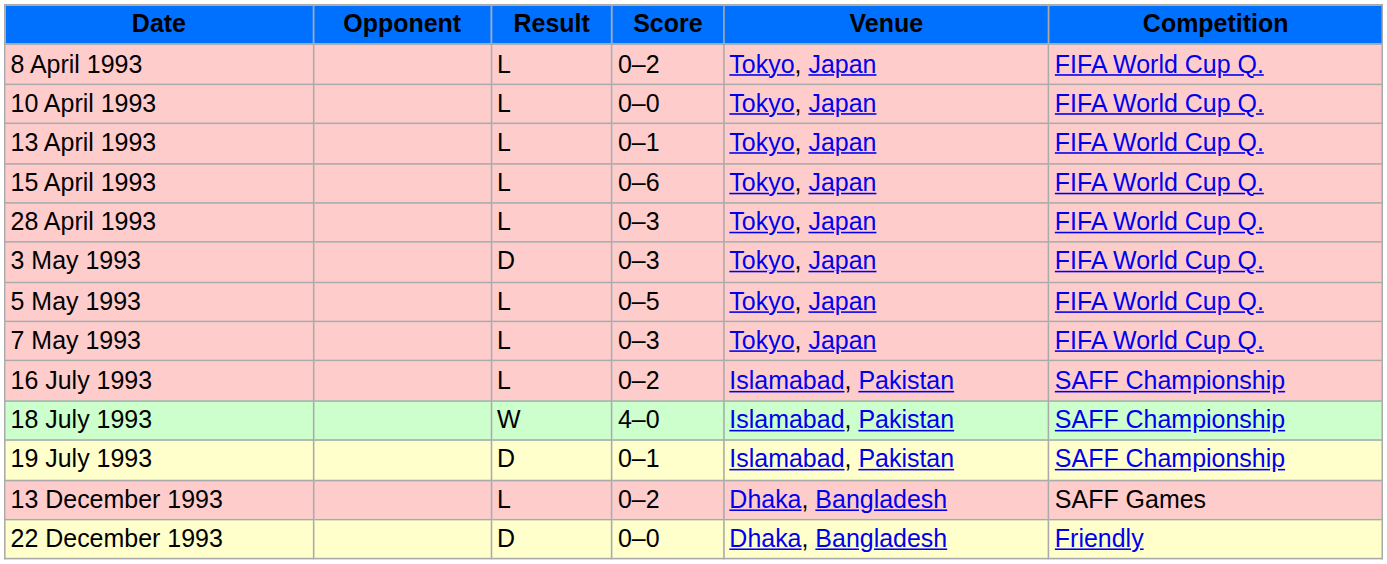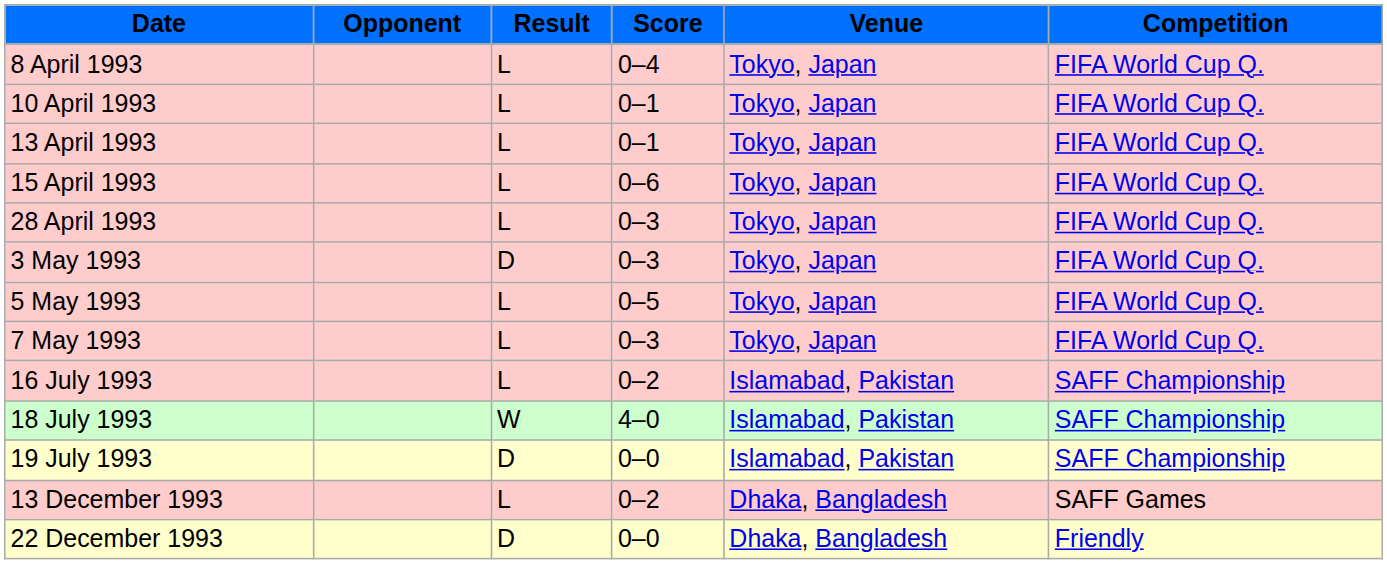 <table width=100% class="wikitable">
 <tr>
 <th style="background:#0070FF;"><span>Date</span></th>
 <th style="background:#0070FF;"><span>Opponent</span></th>
 <th style="background:#0070FF;"><span>Result</span></th>
 <th style="background:#0070FF;"><span>Score</span></th>
 <th style="background:#0070FF;"><span>Venue</span></th>
 <th style="background:#0070FF;"><span>Competition</span></th>
 </tr>
 <tr>
 </tr>
 <tr style="background:#FCC;">
 <td>8 April 1993</td>
 <td></td>
 <td>L</td>
-<td>0–2</td>
+<td>0–4</td>
 <td> <a href='#'>Tokyo</a>, <a href='#'>Japan</a></td>
 <td><a href='#'>FIFA World Cup Q.</a></td>
 </tr>
 <tr style="background:#FCC;">
 <td>10 April 1993</td>
 <td></td>
 <td>L</td>
-<td>0–0</td>
+<td>0–1</td>
 <td> <a href='#'>Tokyo</a>, <a href='#'>Japan</a></td>
 <td><a href='#'>FIFA World Cup Q.</a></td>
 </tr>
 <tr style="background:#FCC;">
 <td>13 April 1993</td>
 <td></td>
 <td>L</td>
 <td>0–1</td>
 <td> <a href='#'>Tokyo</a>, <a href='#'>Japan</a></td>
 <td><a href='#'>FIFA World Cup Q.</a></td>
 </tr>
 <tr style="background:#FCC;">
 <td>15 April 1993</td>
 <td></td>
 <td>L</td>
 <td>0–6</td>
 <td> <a href='#'>Tokyo</a>, <a href='#'>Japan</a></td>
 <td><a href='#'>FIFA World Cup Q.</a></td>
 </tr>
 <tr style="background:#FCC;">
 <td>28 April 1993</td>
 <td></td>
 <td>L</td>
 <td>0–3</td>
 <td> <a href='#'>Tokyo</a>, <a href='#'>Japan</a></td>
 <td><a href='#'>FIFA World Cup Q.</a></td>
 </tr>
 <tr style="background:#FCC;">
 <td>3 May 1993</td>
 <td></td>
 <td>D</td>
 <td>0–3</td>
 <td> <a href='#'>Tokyo</a>, <a href='#'>Japan</a></td>
 <td><a href='#'>FIFA World Cup Q.</a></td>
 </tr>
 <tr style="background:#FCC;">
 <td>5 May 1993</td>
 <td></td>
 <td>L</td>
 <td>0–5</td>
 <td> <a href='#'>Tokyo</a>, <a href='#'>Japan</a></td>
 <td><a href='#'>FIFA World Cup Q.</a></td>
 </tr>
 <tr style="background:#FCC;">
 <td>7 May 1993</td>
 <td></td>
 <td>L</td>
 <td>0–3</td>
 <td> <a href='#'>Tokyo</a>, <a href='#'>Japan</a></td>
 <td><a href='#'>FIFA World Cup Q.</a></td>
 </tr>
 <tr style="background:#FCC;">
 <td>16 July 1993</td>
 <td></td>
 <td>L</td>
 <td>0–2</td>
 <td> <a href='#'>Islamabad</a>, <a href='#'>Pakistan</a></td>
 <td><a href='#'>SAFF Championship</a></td>
 </tr>
 <tr style="background:#CCFFCC;">
 <td>18 July 1993</td>
 <td></td>
 <td>W</td>
 <td>4–0</td>
 <td> <a href='#'>Islamabad</a>, <a href='#'>Pakistan</a></td>
 <td><a href='#'>SAFF Championship</a></td>
 </tr>
 <tr style="background:#FFFFCC;">
 <td>19 July 1993</td>
 <td></td>
 <td>D</td>
-<td>0–1</td>
+<td>0–0</td>
 <td> <a href='#'>Islamabad</a>, <a href='#'>Pakistan</a></td>
 <td><a href='#'>SAFF Championship</a></td>
 </tr>
 <tr style="background:#FCC;">
 <td>13 December 1993</td>
 <td></td>
 <td>L</td>
 <td>0–2</td>
 <td> <a href='#'>Dhaka</a>, <a href='#'>Bangladesh</a></td>
 <td>SAFF Games</td>
 </tr>
 <tr style="background:#FFFFCC;">
 <td>22 December 1993</td>
 <td></td>
 <td>D</td>
 <td>0–0</td>
 <td> <a href='#'>Dhaka</a>, <a href='#'>Bangladesh</a></td>
 <td><a href='#'>Friendly</a></td>
 </tr>
 </table>
